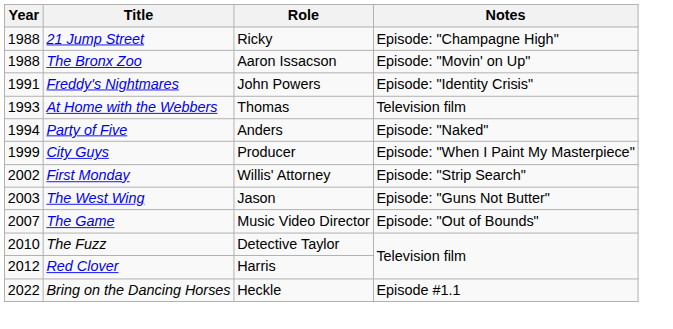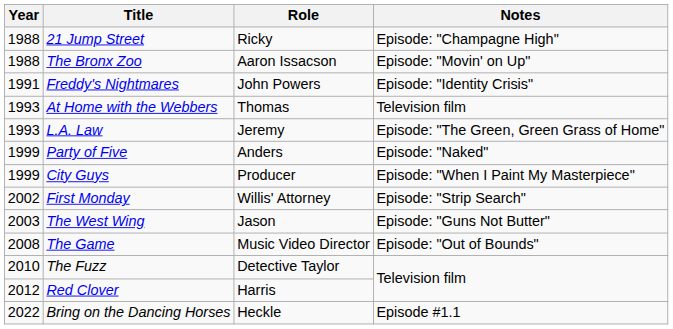 <table class="wikitable sortable">
 <tr>
 <th>Year</th>
 <th>Title</th>
 <th>Role</th>
 <th>Notes</th>
 </tr>
 <tr>
 <td>1988</td>
 <td><em><a href='#'>21 Jump Street</a></em></td>
 <td>Ricky</td>
 <td>Episode: "Champagne High"</td>
 </tr>
 <tr>
 <td>1988</td>
 <td><a href='#'><em>The Bronx Zoo</em></a></td>
 <td>Aaron Issacson</td>
 <td>Episode: "Movin' on Up"</td>
 </tr>
 <tr>
 <td>1991</td>
 <td><em><a href='#'>Freddy's Nightmares</a></em></td>
 <td>John Powers</td>
 <td>Episode: "Identity Crisis"</td>
 </tr>
 <tr>
 <td>1993</td>
 <td><em><a href='#'>At Home with the Webbers</a></em></td>
 <td>Thomas</td>
 <td>Television film</td>
 </tr>
 <tr>
-<td>1994</td>
+<td>1993</td>
+<td><em><a href='#'>L.A. Law</a></em></td>
+<td>Jeremy</td>
+<td>Episode: "The Green, Green Grass of Home"</td>
+</tr>
+<tr>
+<td>1999</td>
 <td><em><a href='#'>Party of Five</a></em></td>
 <td>Anders</td>
 <td>Episode: "Naked"</td>
 </tr>
 <tr>
 <td>1999</td>
 <td><em><a href='#'>City Guys</a></em></td>
 <td>Producer</td>
 <td>Episode: "When I Paint My Masterpiece"</td>
 </tr>
 <tr>
 <td>2002</td>
 <td><em><a href='#'>First Monday</a></em></td>
 <td>Willis' Attorney</td>
 <td>Episode: "Strip Search"</td>
 </tr>
 <tr>
 <td>2003</td>
 <td><em><a href='#'>The West Wing</a></em></td>
 <td>Jason</td>
 <td>Episode: "Guns Not Butter"</td>
 </tr>
 <tr>
-<td>2007</td>
+<td>2008</td>
 <td><a href='#'><em>The Game</em></a></td>
 <td>Music Video Director</td>
 <td>Episode: "Out of Bounds"</td>
 </tr>
 <tr>
 <td>2010</td>
 <td><em>The Fuzz</em></td>
 <td>Detective Taylor</td>
 <td rowspan="2">Television film</td>
 </tr>
 <tr>
 <td>2012</td>
 <td><a href='#'><em>Red Clover</em></a></td>
 <td>Harris</td>
 </tr>
 <tr>
 <td>2022</td>
 <td><em>Bring on the Dancing Horses</em></td>
 <td>Heckle</td>
 <td>Episode #1.1</td>
 </tr>
 </table>
